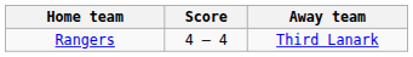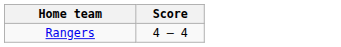 <table class="wikitable" style="text-align: center">
 <tr>
 <th width=140>Home team</th>
 <th width=70>Score</th>
-<th width=140>Away team</th>
 </tr>
 <tr>
 <td><a href='#'>Rangers</a></td>
 <td>4 – 4</td>
-<td><a href='#'>Third Lanark</a></td>
 </tr>
 </table>
